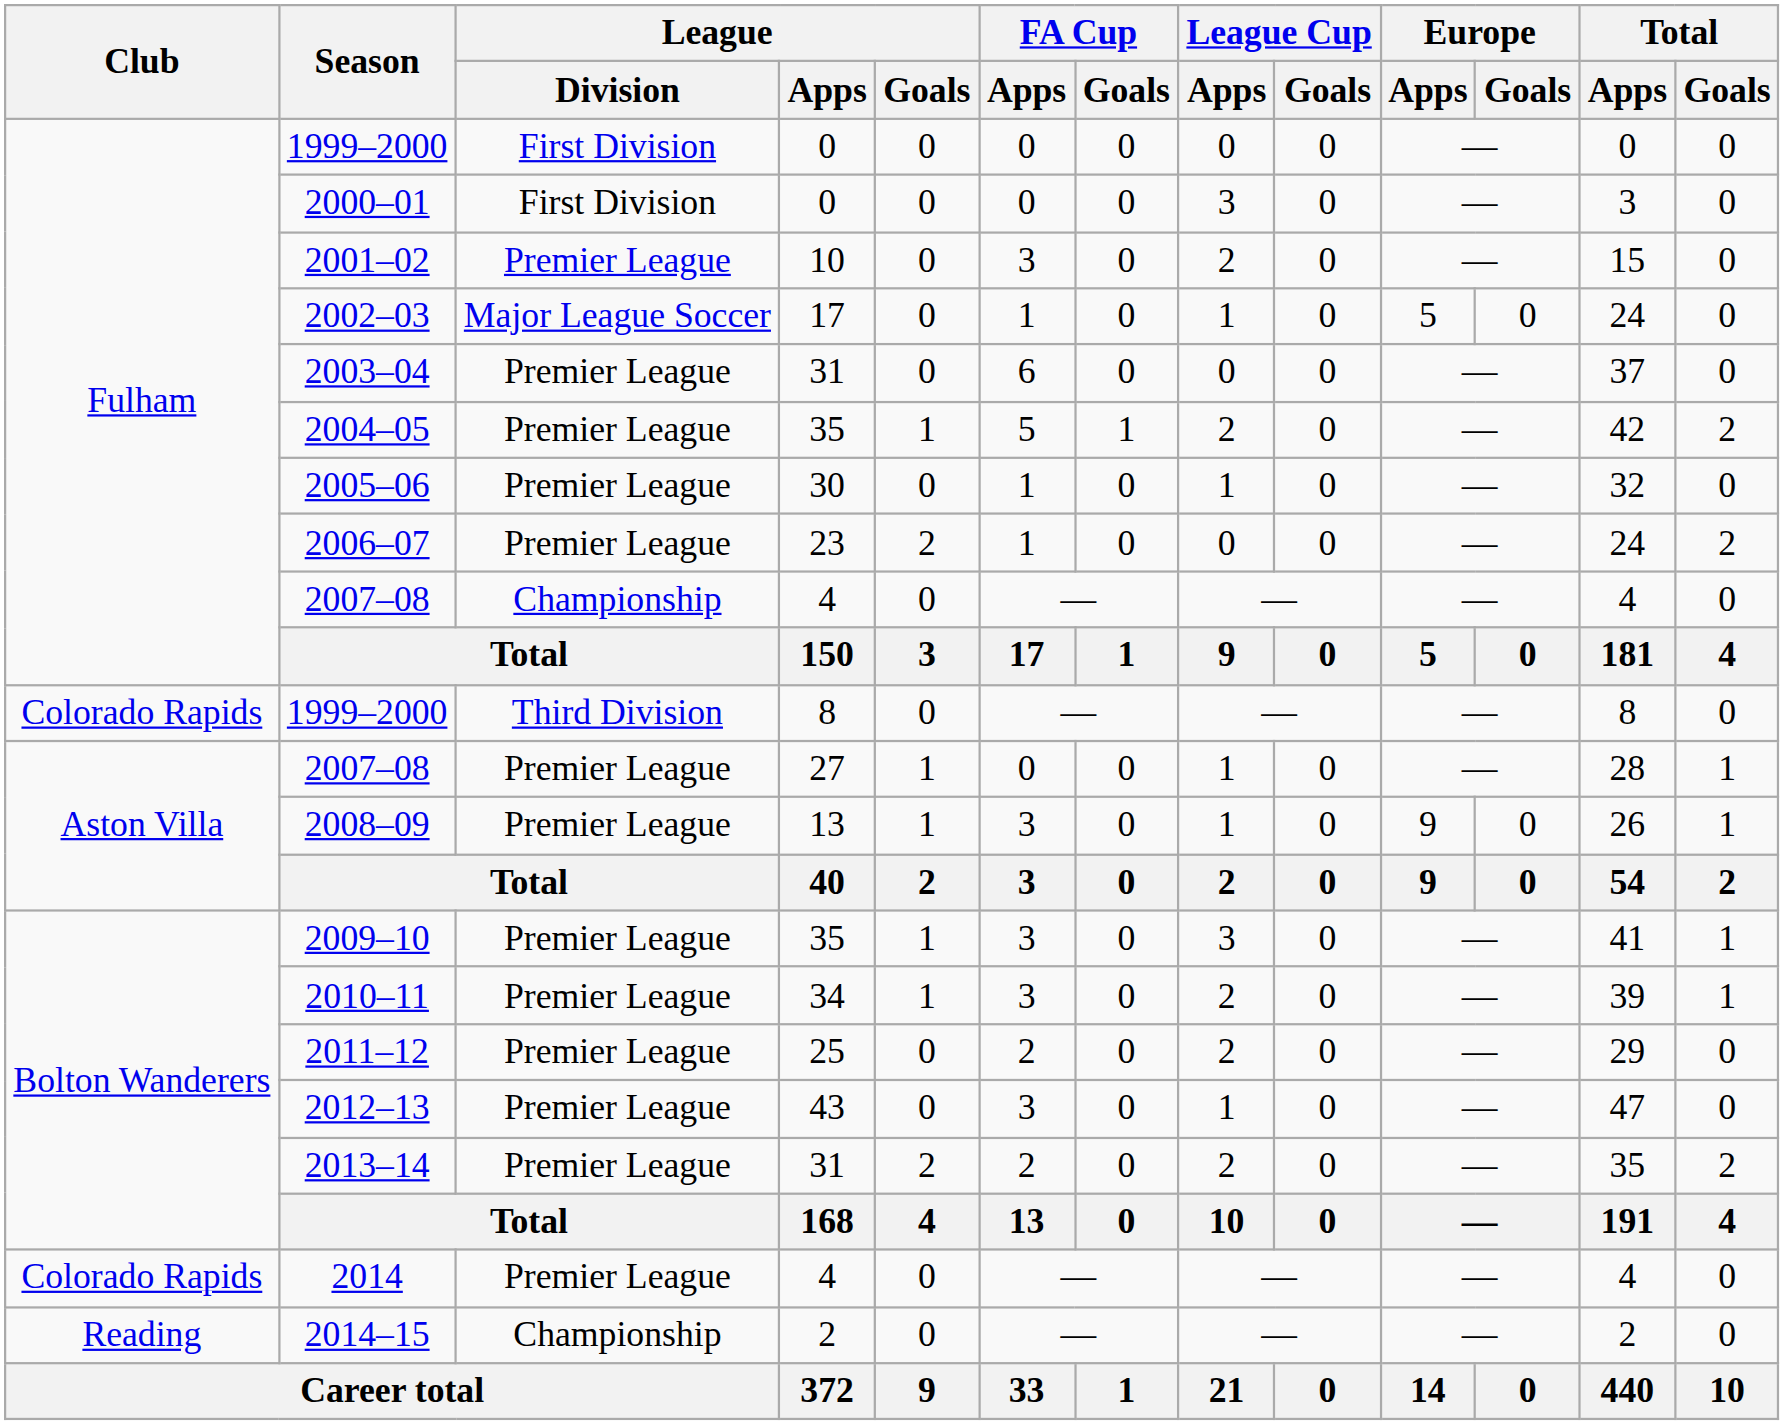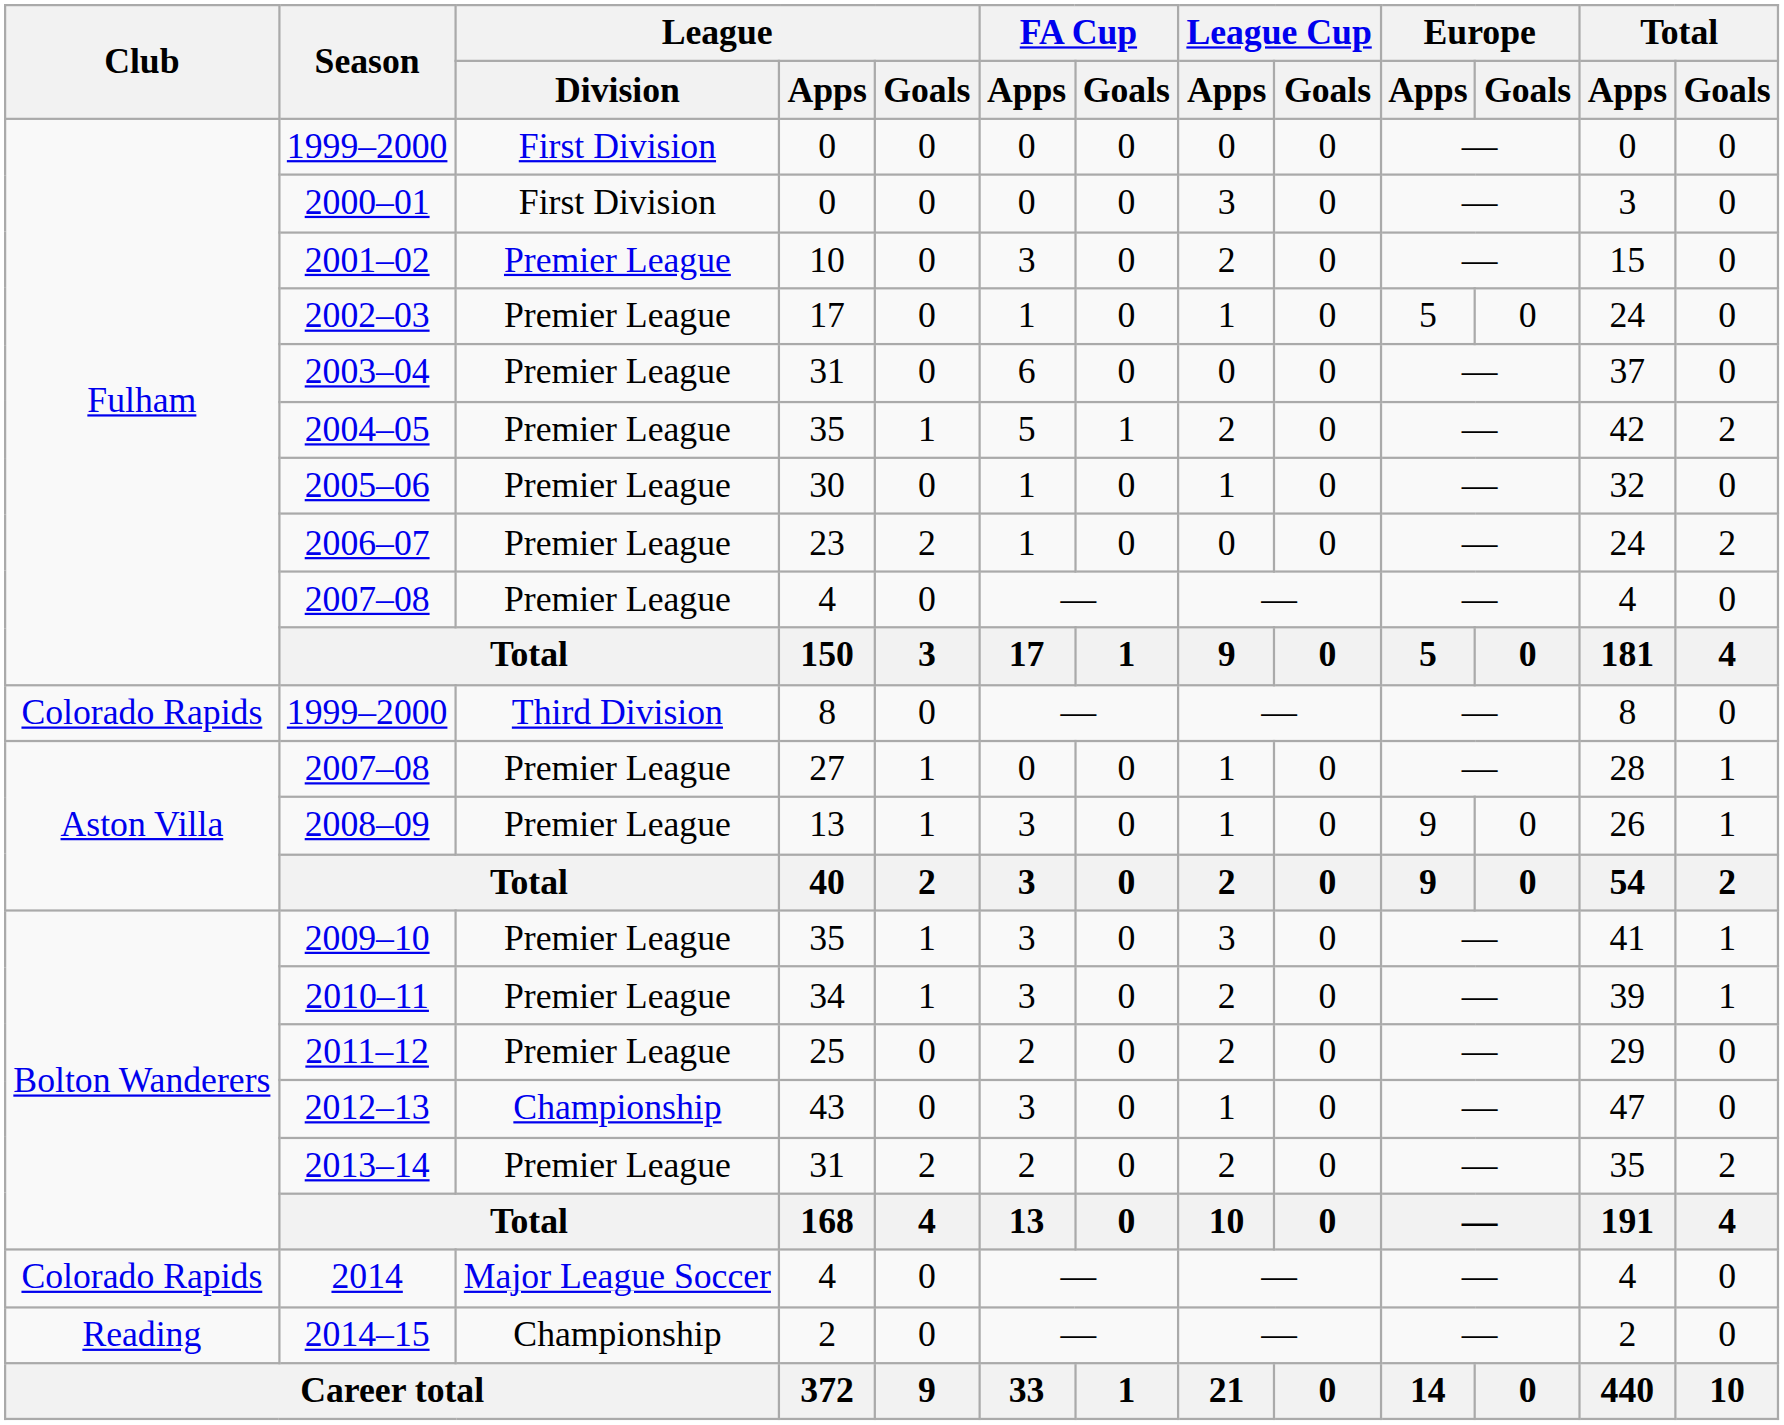 <table class=wikitable style="text-align: center;">
 <tr>
 <th rowspan=2>Club</th>
 <th rowspan=2>Season</th>
 <th colspan=3>League</th>
 <th colspan=2><a href='#'>FA Cup</a></th>
 <th colspan=2><a href='#'>League Cup</a></th>
 <th colspan=2>Europe</th>
 <th colspan=2>Total</th>
 </tr>
 <tr>
 <th>Division</th>
 <th>Apps</th>
 <th>Goals</th>
 <th>Apps</th>
 <th>Goals</th>
 <th>Apps</th>
 <th>Goals</th>
 <th>Apps</th>
 <th>Goals</th>
 <th>Apps</th>
 <th>Goals</th>
 </tr>
 <tr>
 <td rowspan=10><a href='#'>Fulham</a></td>
 <td><a href='#'>1999–2000</a></td>
 <td><a href='#'>First Division</a></td>
 <td>0</td>
 <td>0</td>
 <td>0</td>
 <td>0</td>
 <td>0</td>
 <td>0</td>
 <td colspan=2>—</td>
 <td>0</td>
 <td>0</td>
 </tr>
 <tr>
 <td><a href='#'>2000–01</a></td>
 <td>First Division</td>
 <td>0</td>
 <td>0</td>
 <td>0</td>
 <td>0</td>
 <td>3</td>
 <td>0</td>
 <td colspan=2>—</td>
 <td>3</td>
 <td>0</td>
 </tr>
 <tr>
 <td><a href='#'>2001–02</a></td>
 <td><a href='#'>Premier League</a></td>
 <td>10</td>
 <td>0</td>
 <td>3</td>
 <td>0</td>
 <td>2</td>
 <td>0</td>
 <td colspan=2>—</td>
 <td>15</td>
 <td>0</td>
 </tr>
 <tr>
 <td><a href='#'>2002–03</a></td>
-<td><a href='#'>Major League Soccer</a></td>
+<td>Premier League</td>
 <td>17</td>
 <td>0</td>
 <td>1</td>
 <td>0</td>
 <td>1</td>
 <td>0</td>
 <td>5</td>
 <td>0</td>
 <td>24</td>
 <td>0</td>
 </tr>
 <tr>
 <td><a href='#'>2003–04</a></td>
 <td>Premier League</td>
 <td>31</td>
 <td>0</td>
 <td>6</td>
 <td>0</td>
 <td>0</td>
 <td>0</td>
 <td colspan=2>—</td>
 <td>37</td>
 <td>0</td>
 </tr>
 <tr>
 <td><a href='#'>2004–05</a></td>
 <td>Premier League</td>
 <td>35</td>
 <td>1</td>
 <td>5</td>
 <td>1</td>
 <td>2</td>
 <td>0</td>
 <td colspan=2>—</td>
 <td>42</td>
 <td>2</td>
 </tr>
 <tr>
 <td><a href='#'>2005–06</a></td>
 <td>Premier League</td>
 <td>30</td>
 <td>0</td>
 <td>1</td>
 <td>0</td>
 <td>1</td>
 <td>0</td>
 <td colspan=2>—</td>
 <td>32</td>
 <td>0</td>
 </tr>
 <tr>
 <td><a href='#'>2006–07</a></td>
 <td>Premier League</td>
 <td>23</td>
 <td>2</td>
 <td>1</td>
 <td>0</td>
 <td>0</td>
 <td>0</td>
 <td colspan=2>—</td>
 <td>24</td>
 <td>2</td>
 </tr>
 <tr>
 <td><a href='#'>2007–08</a></td>
-<td><a href='#'>Championship</a></td>
+<td>Premier League</td>
 <td>4</td>
 <td>0</td>
 <td colspan=2>—</td>
 <td colspan=2>—</td>
 <td colspan=2>—</td>
 <td>4</td>
 <td>0</td>
 </tr>
 <tr>
 <th colspan=2>Total</th>
 <th>150</th>
 <th>3</th>
 <th>17</th>
 <th>1</th>
 <th>9</th>
 <th>0</th>
 <th>5</th>
 <th>0</th>
 <th>181</th>
 <th>4</th>
 </tr>
 <tr>
 <td><a href='#'>Colorado Rapids</a></td>
 <td><a href='#'>1999–2000</a></td>
 <td><a href='#'>Third Division</a></td>
 <td>8</td>
 <td>0</td>
 <td colspan=2>—</td>
 <td colspan=2>—</td>
 <td colspan=2>—</td>
 <td>8</td>
 <td>0</td>
 </tr>
 <tr>
 <td rowspan=3><a href='#'>Aston Villa</a></td>
 <td><a href='#'>2007–08</a></td>
 <td>Premier League</td>
 <td>27</td>
 <td>1</td>
 <td>0</td>
 <td>0</td>
 <td>1</td>
 <td>0</td>
 <td colspan=2>—</td>
 <td>28</td>
 <td>1</td>
 </tr>
 <tr>
 <td><a href='#'>2008–09</a></td>
 <td>Premier League</td>
 <td>13</td>
 <td>1</td>
 <td>3</td>
 <td>0</td>
 <td>1</td>
 <td>0</td>
 <td>9</td>
 <td>0</td>
 <td>26</td>
 <td>1</td>
 </tr>
 <tr>
 <th colspan=2>Total</th>
 <th>40</th>
 <th>2</th>
 <th>3</th>
 <th>0</th>
 <th>2</th>
 <th>0</th>
 <th>9</th>
 <th>0</th>
 <th>54</th>
 <th>2</th>
 </tr>
 <tr>
 <td rowspan=6><a href='#'>Bolton Wanderers</a></td>
 <td><a href='#'>2009–10</a></td>
 <td>Premier League</td>
 <td>35</td>
 <td>1</td>
 <td>3</td>
 <td>0</td>
 <td>3</td>
 <td>0</td>
 <td colspan=2>—</td>
 <td>41</td>
 <td>1</td>
 </tr>
 <tr>
 <td><a href='#'>2010–11</a></td>
 <td>Premier League</td>
 <td>34</td>
 <td>1</td>
 <td>3</td>
 <td>0</td>
 <td>2</td>
 <td>0</td>
 <td colspan=2>—</td>
 <td>39</td>
 <td>1</td>
 </tr>
 <tr>
 <td><a href='#'>2011–12</a></td>
 <td>Premier League</td>
 <td>25</td>
 <td>0</td>
 <td>2</td>
 <td>0</td>
 <td>2</td>
 <td>0</td>
 <td colspan=2>—</td>
 <td>29</td>
 <td>0</td>
 </tr>
 <tr>
 <td><a href='#'>2012–13</a></td>
-<td>Premier League</td>
+<td><a href='#'>Championship</a></td>
 <td>43</td>
 <td>0</td>
 <td>3</td>
 <td>0</td>
 <td>1</td>
 <td>0</td>
 <td colspan=2>—</td>
 <td>47</td>
 <td>0</td>
 </tr>
 <tr>
 <td><a href='#'>2013–14</a></td>
 <td>Premier League</td>
 <td>31</td>
 <td>2</td>
 <td>2</td>
 <td>0</td>
 <td>2</td>
 <td>0</td>
 <td colspan=2>—</td>
 <td>35</td>
 <td>2</td>
 </tr>
 <tr>
 <th colspan=2>Total</th>
 <th>168</th>
 <th>4</th>
 <th>13</th>
 <th>0</th>
 <th>10</th>
 <th>0</th>
 <th colspan=2>—</th>
 <th>191</th>
 <th>4</th>
 </tr>
 <tr>
 <td><a href='#'>Colorado Rapids</a></td>
 <td><a href='#'>2014</a></td>
-<td>Premier League</td>
+<td><a href='#'>Major League Soccer</a></td>
 <td>4</td>
 <td>0</td>
 <td colspan=2>—</td>
 <td colspan=2>—</td>
 <td colspan=2>—</td>
 <td>4</td>
 <td>0</td>
 </tr>
 <tr>
 <td><a href='#'>Reading</a></td>
 <td><a href='#'>2014–15</a></td>
 <td>Championship</td>
 <td>2</td>
 <td>0</td>
 <td colspan=2>—</td>
 <td colspan=2>—</td>
 <td colspan=2>—</td>
 <td>2</td>
 <td>0</td>
 </tr>
 <tr>
 <th colspan=3>Career total</th>
 <th>372</th>
 <th>9</th>
 <th>33</th>
 <th>1</th>
 <th>21</th>
 <th>0</th>
 <th>14</th>
 <th>0</th>
 <th>440</th>
 <th>10</th>
 </tr>
 </table>
